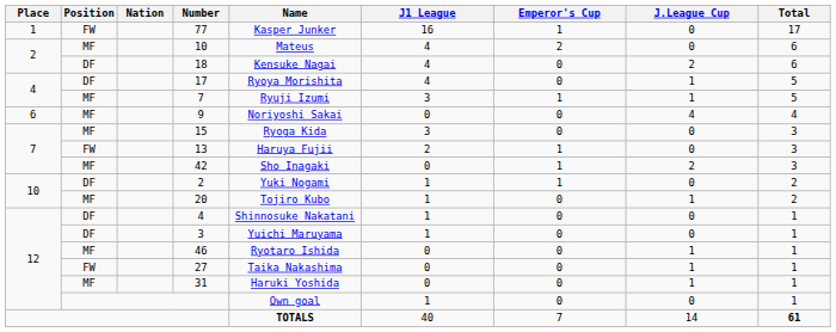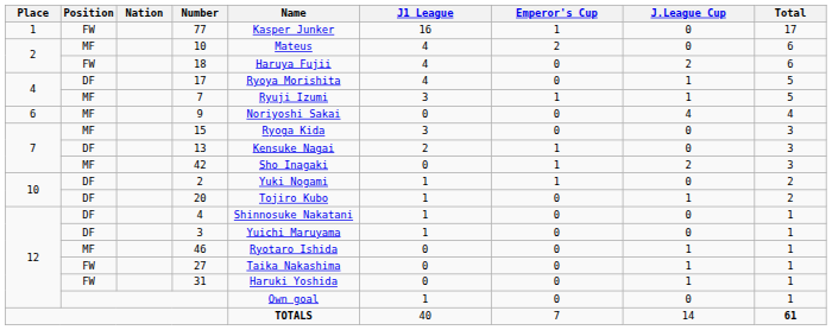 <table class="wikitable" style="font-size: 95%; text-align: center;">
 <tr>
 <th width=60>Place</th>
 <th width=60>Position</th>
 <th width=60>Nation</th>
 <th width=60>Number</th>
 <th width=150>Name</th>
 <th width=150><a href='#'>J1 League</a></th>
 <th width=150><a href='#'>Emperor's Cup</a></th>
 <th width=150><a href='#'>J.League Cup</a></th>
 <th width=80>Total</th>
 </tr>
 <tr>
 <td>1</td>
 <td>FW</td>
 <td></td>
 <td>77</td>
 <td><a href='#'>Kasper Junker</a></td>
 <td>16</td>
 <td>1</td>
 <td>0</td>
 <td>17</td>
 </tr>
 <tr>
 <td rowspan="2">2</td>
 <td>MF</td>
 <td></td>
 <td>10</td>
 <td><a href='#'>Mateus</a></td>
 <td>4</td>
 <td>2</td>
 <td>0</td>
 <td>6</td>
 </tr>
 <tr>
-<td>DF</td>
+<td>FW</td>
 <td></td>
 <td>18</td>
-<td><a href='#'>Kensuke Nagai</a></td>
+<td><a href='#'>Haruya Fujii</a></td>
 <td>4</td>
 <td>0</td>
 <td>2</td>
 <td>6</td>
 </tr>
 <tr>
 <td rowspan="2">4</td>
 <td>DF</td>
 <td></td>
 <td>17</td>
 <td><a href='#'>Ryoya Morishita</a></td>
 <td>4</td>
 <td>0</td>
 <td>1</td>
 <td>5</td>
 </tr>
 <tr>
 <td>MF</td>
 <td></td>
 <td>7</td>
 <td><a href='#'>Ryuji Izumi</a></td>
 <td>3</td>
 <td>1</td>
 <td>1</td>
 <td>5</td>
 </tr>
 <tr>
 <td>6</td>
 <td>MF</td>
 <td></td>
 <td>9</td>
 <td><a href='#'>Noriyoshi Sakai</a></td>
 <td>0</td>
 <td>0</td>
 <td>4</td>
 <td>4</td>
 </tr>
 <tr>
 <td rowspan="3">7</td>
 <td>MF</td>
 <td></td>
 <td>15</td>
 <td><a href='#'>Ryoga Kida</a></td>
 <td>3</td>
 <td>0</td>
 <td>0</td>
 <td>3</td>
 </tr>
 <tr>
-<td>FW</td>
+<td>DF</td>
 <td></td>
 <td>13</td>
-<td><a href='#'>Haruya Fujii</a></td>
+<td><a href='#'>Kensuke Nagai</a></td>
 <td>2</td>
 <td>1</td>
 <td>0</td>
 <td>3</td>
 </tr>
 <tr>
 <td>MF</td>
 <td></td>
 <td>42</td>
 <td><a href='#'>Sho Inagaki</a></td>
 <td>0</td>
 <td>1</td>
 <td>2</td>
 <td>3</td>
 </tr>
 <tr>
 <td rowspan="2">10</td>
 <td>DF</td>
 <td></td>
 <td>2</td>
 <td><a href='#'>Yuki Nogami</a></td>
 <td>1</td>
 <td>1</td>
 <td>0</td>
 <td>2</td>
 </tr>
 <tr>
-<td>MF</td>
+<td>DF</td>
 <td></td>
 <td>20</td>
 <td><a href='#'>Tojiro Kubo</a></td>
 <td>1</td>
 <td>0</td>
 <td>1</td>
 <td>2</td>
 </tr>
 <tr>
 <td rowspan="6">12</td>
 <td>DF</td>
 <td></td>
 <td>4</td>
 <td><a href='#'>Shinnosuke Nakatani</a></td>
 <td>1</td>
 <td>0</td>
 <td>0</td>
 <td>1</td>
 </tr>
 <tr>
 <td>DF</td>
 <td></td>
 <td>3</td>
 <td><a href='#'>Yuichi Maruyama</a></td>
 <td>1</td>
 <td>0</td>
 <td>0</td>
 <td>1</td>
 </tr>
 <tr>
 <td>MF</td>
 <td></td>
 <td>46</td>
 <td><a href='#'>Ryotaro Ishida</a></td>
 <td>0</td>
 <td>0</td>
 <td>1</td>
 <td>1</td>
 </tr>
 <tr>
 <td>FW</td>
 <td></td>
 <td>27</td>
 <td><a href='#'>Taika Nakashima</a></td>
 <td>0</td>
 <td>0</td>
 <td>1</td>
 <td>1</td>
 </tr>
 <tr>
-<td>MF</td>
+<td>FW</td>
 <td></td>
 <td>31</td>
 <td><a href='#'>Haruki Yoshida</a></td>
 <td>0</td>
 <td>0</td>
 <td>1</td>
 <td>1</td>
 </tr>
 <tr>
 <td colspan="3"></td>
 <td><a href='#'>Own goal</a></td>
 <td>1</td>
 <td>0</td>
 <td>0</td>
 <td>1</td>
 </tr>
 <tr>
 <td colspan="4"></td>
 <td><strong>TOTALS</strong></td>
 <td>40</td>
 <td>7</td>
 <td>14</td>
 <td><strong>61</strong></td>
 </tr>
 </table>
